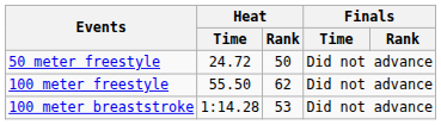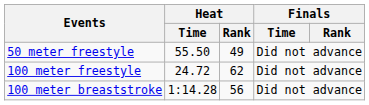 <table class=wikitable>
 <tr>
 <th rowspan=2>Events</th>
 <th colspan=2>Heat</th>
 <th colspan=2>Finals</th>
 </tr>
 <tr>
 <th>Time</th>
 <th>Rank</th>
 <th>Time</th>
 <th>Rank</th>
 </tr>
 <tr>
 <td><a href='#'>50 meter freestyle</a></td>
-<td align=center>24.72</td>
-<td align=center>50</td>
+<td align=center>55.50</td>
+<td align=center>49</td>
 <td colspan=2 align=center>Did not advance</td>
 </tr>
 <tr>
 <td><a href='#'>100 meter freestyle</a></td>
-<td align=center>55.50</td>
+<td align=center>24.72</td>
 <td align=center>62</td>
 <td colspan=2 align=center>Did not advance</td>
 </tr>
 <tr>
 <td><a href='#'>100 meter breaststroke</a></td>
 <td align=center>1:14.28</td>
-<td align=center>53</td>
+<td align=center>56</td>
 <td colspan=2 align=center>Did not advance</td>
 </tr>
 </table>
